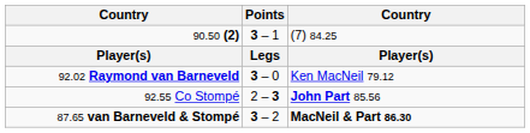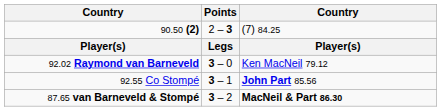 <table class=wikitable style="text-align:center">
 <tr>
 <th width=287>Country</th>
 <th width=1>Points</th>
 <th width=287>Country</th>
 </tr>
 <tr align=left>
 <td align=right><small><span>90.50</span></small> <strong> (2)</strong></td>
-<td align=center><strong>3</strong> – 1</td>
+<td align=center>2 – <strong>3</strong></td>
 <td> (7) <small><span>84.25</span></small></td>
 </tr>
 <tr>
 <th width=287>Player(s)</th>
 <th width=1>Legs</th>
 <th width=287>Player(s)</th>
 </tr>
 <tr align=left>
 <td align=right><small><span>92.02</span></small> <strong><a href='#'>Raymond van Barneveld</a></strong></td>
 <td align=center><strong>3</strong> – 0</td>
 <td><a href='#'>Ken MacNeil</a> <small><span>79.12</span></small></td>
 </tr>
 <tr align=left>
 <td align=right><small><span>92.55</span></small> <a href='#'>Co Stompé</a></td>
-<td align=center>2 – <strong>3</strong></td>
+<td align=center><strong>3</strong> – 1</td>
 <td><strong><a href='#'>John Part</a></strong> <small><span>85.56</span></small></td>
 </tr>
 <tr align=left>
 <td align=right><small><span>87.65</span></small> <strong>van Barneveld & Stompé</strong></td>
 <td align=center><strong>3</strong> – 2</td>
 <td><strong>MacNeil & Part <small><span>86.30</span></small></strong></td>
 </tr>
 </table>
